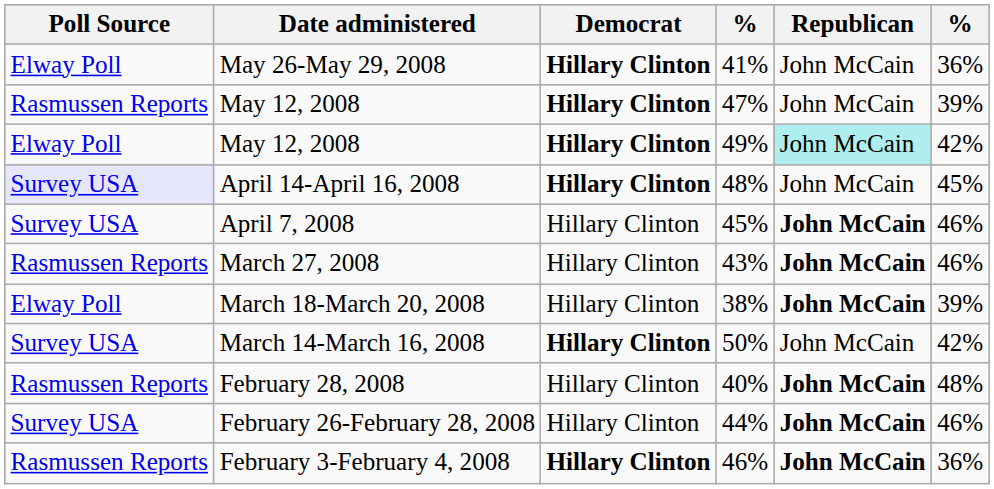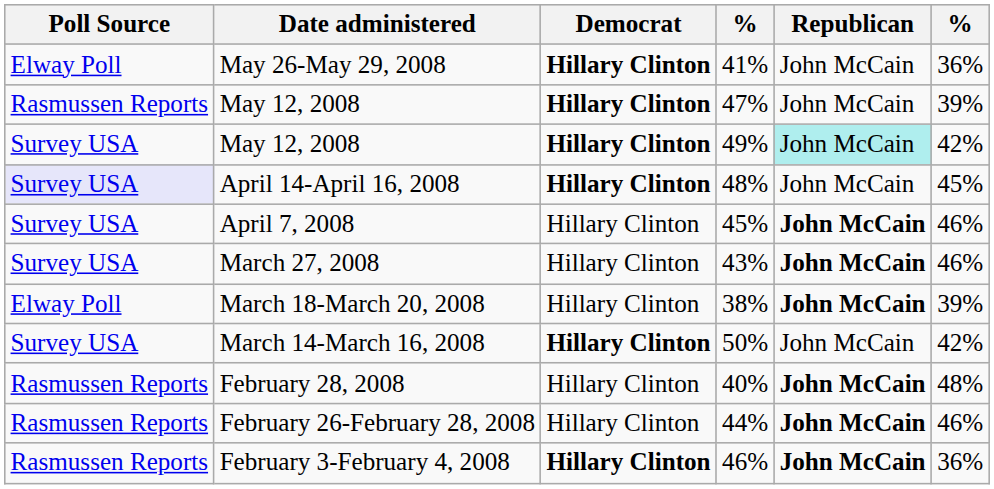 <table class="wikitable">
 <tr valign=bottom>
 <th>Poll Source</th>
 <th>Date administered</th>
 <th>Democrat</th>
 <th>%</th>
 <th>Republican</th>
 <th>%</th>
 </tr>
 <tr>
 <td><a href='#'>Elway Poll</a></td>
 <td>May 26-May 29, 2008</td>
 <td><strong>Hillary Clinton</strong></td>
 <td>41%</td>
 <td>John McCain</td>
 <td>36%</td>
 </tr>
 <tr>
 <td><a href='#'>Rasmussen Reports</a></td>
 <td>May 12, 2008</td>
 <td><strong>Hillary Clinton</strong></td>
 <td>47%</td>
 <td>John McCain</td>
 <td>39%</td>
 </tr>
 <tr>
-<td><a href='#'>Elway Poll</a></td>
+<td><a href='#'>Survey USA</a></td>
 <td>May 12, 2008</td>
 <td><strong>Hillary Clinton</strong></td>
 <td>49%</td>
 <td style="background: paleturquoise;">John McCain</td>
 <td>42%</td>
 </tr>
 <tr>
 <td style="background: lavender;"><a href='#'>Survey USA</a></td>
 <td>April 14-April 16, 2008</td>
 <td><strong>Hillary Clinton</strong></td>
 <td>48%</td>
 <td>John McCain</td>
 <td>45%</td>
 </tr>
 <tr>
 <td><a href='#'>Survey USA</a></td>
 <td>April 7, 2008</td>
 <td>Hillary Clinton</td>
 <td>45%</td>
 <td><strong>John McCain</strong></td>
 <td>46%</td>
 </tr>
 <tr>
-<td><a href='#'>Rasmussen Reports</a></td>
+<td><a href='#'>Survey USA</a></td>
 <td>March 27, 2008</td>
 <td>Hillary Clinton</td>
 <td>43%</td>
 <td><strong>John McCain</strong></td>
 <td>46%</td>
 </tr>
 <tr>
 <td><a href='#'>Elway Poll</a></td>
 <td>March 18-March 20, 2008</td>
 <td>Hillary Clinton</td>
 <td>38%</td>
 <td><strong>John McCain</strong></td>
 <td>39%</td>
 </tr>
 <tr>
 <td><a href='#'>Survey USA</a></td>
 <td>March 14-March 16, 2008</td>
 <td><strong>Hillary Clinton</strong></td>
 <td>50%</td>
 <td>John McCain</td>
 <td>42%</td>
 </tr>
 <tr>
 <td><a href='#'>Rasmussen Reports</a></td>
 <td>February 28, 2008</td>
 <td>Hillary Clinton</td>
 <td>40%</td>
 <td><strong>John McCain</strong></td>
 <td>48%</td>
 </tr>
 <tr>
-<td><a href='#'>Survey USA</a></td>
+<td><a href='#'>Rasmussen Reports</a></td>
 <td>February 26-February 28, 2008</td>
 <td>Hillary Clinton</td>
 <td>44%</td>
 <td><strong>John McCain</strong></td>
 <td>46%</td>
 </tr>
 <tr>
 <td><a href='#'>Rasmussen Reports</a></td>
 <td>February 3-February 4, 2008</td>
 <td><strong>Hillary Clinton</strong></td>
 <td>46%</td>
 <td><strong>John McCain</strong></td>
 <td>36%</td>
 </tr>
 </table>
